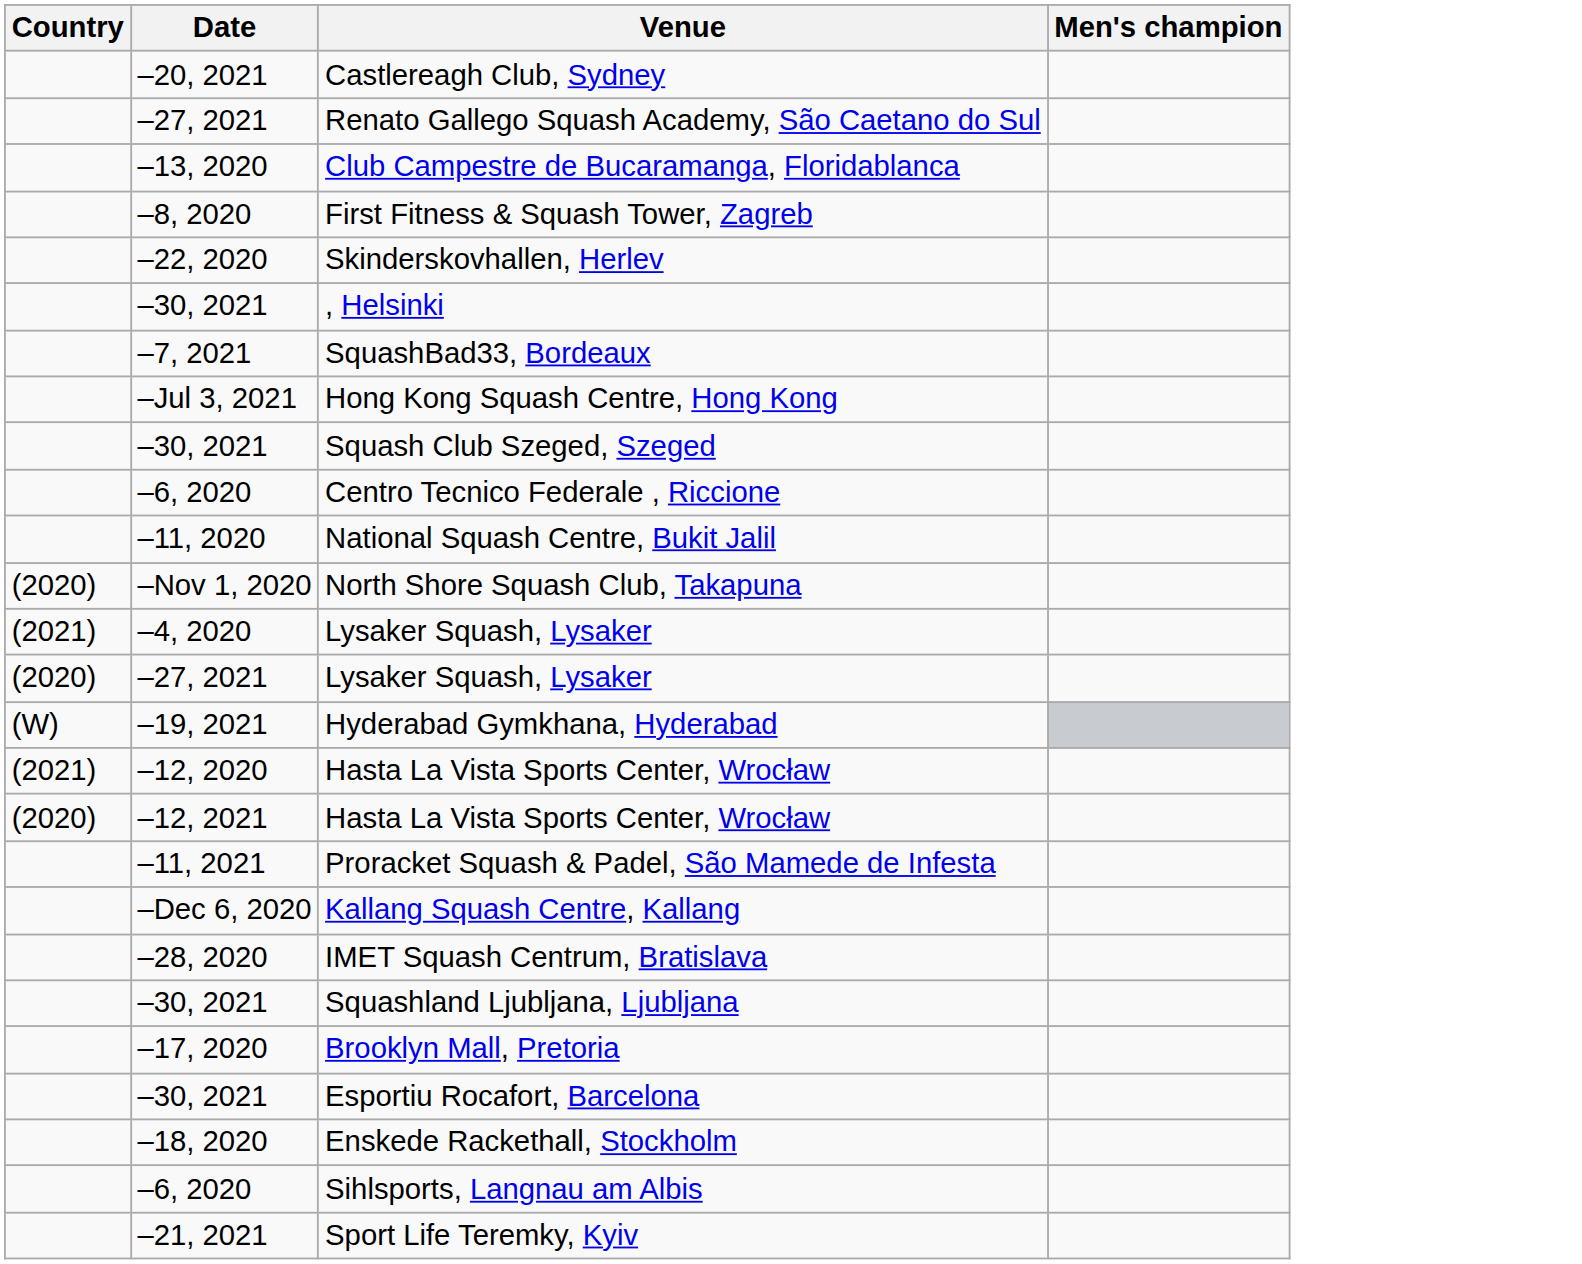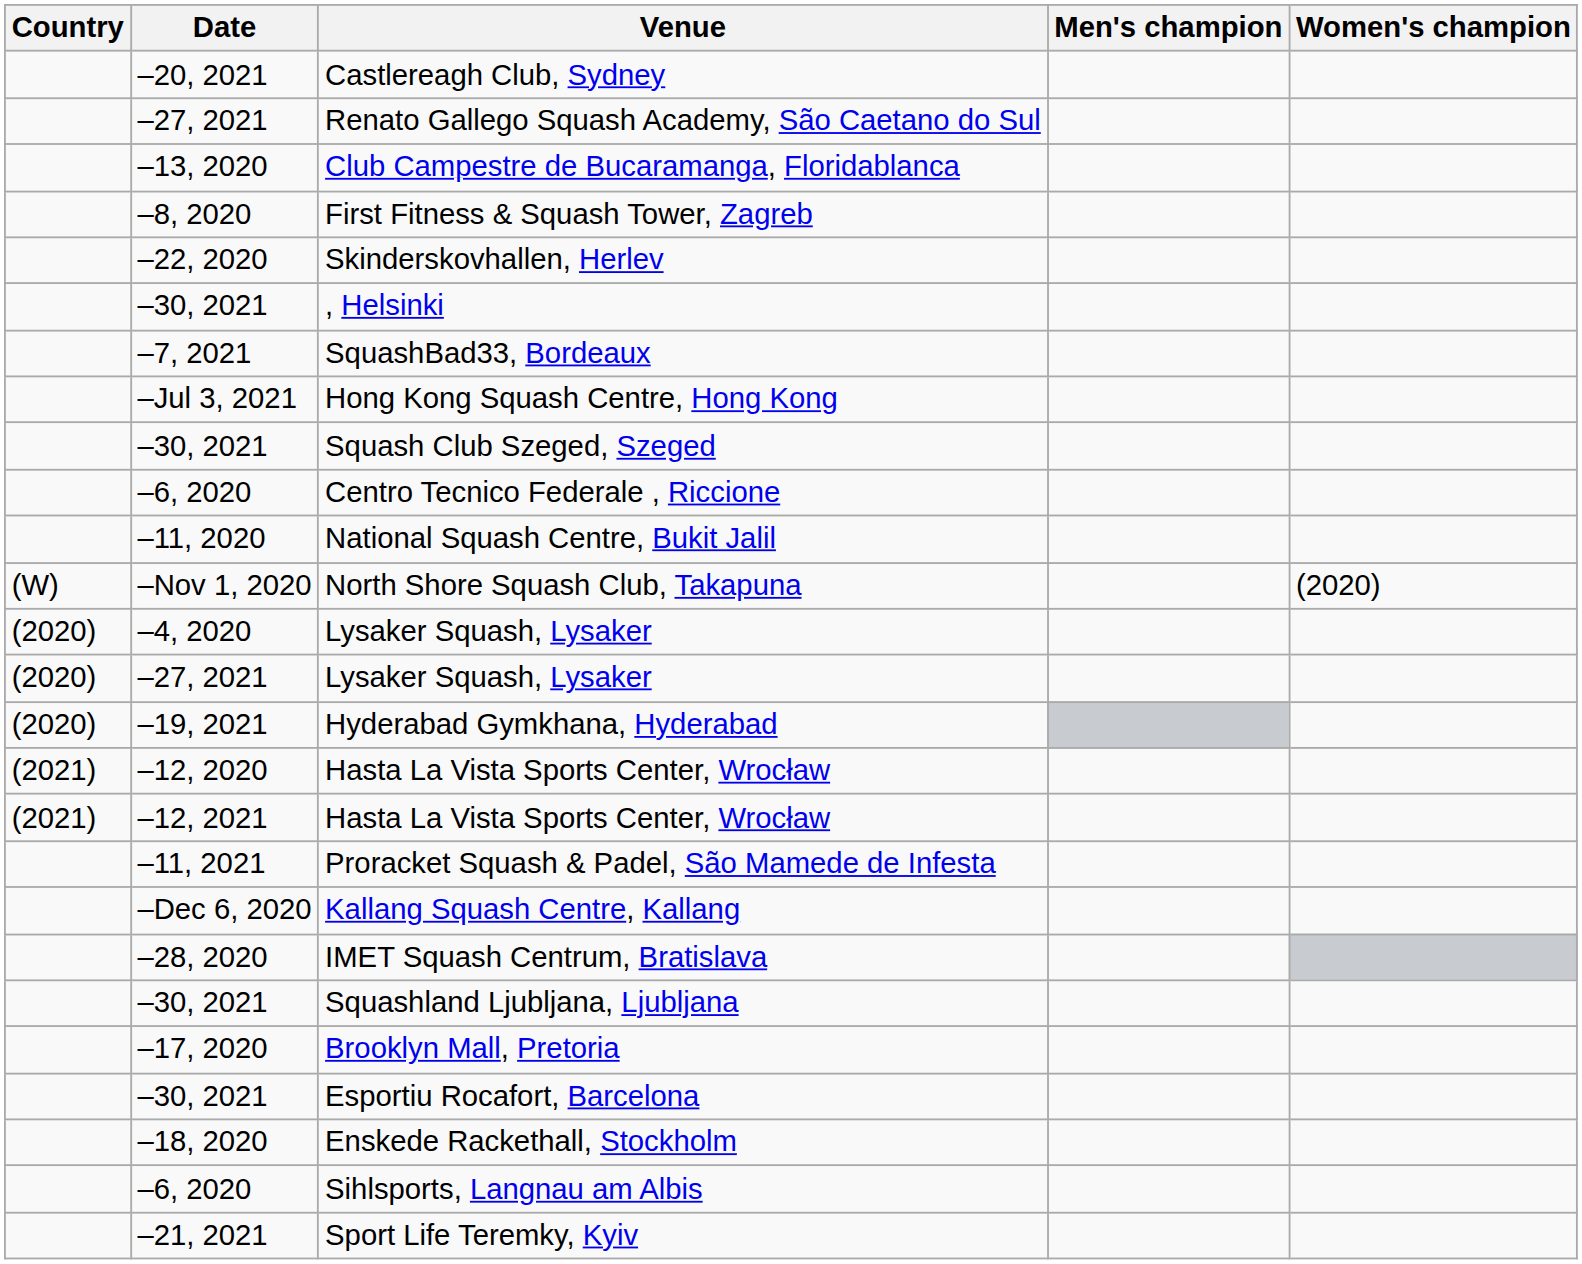 <table class="wikitable sortable">
 <tr>
 <th>Country</th>
 <th>Date</th>
 <th>Venue</th>
 <th>Men's champion</th>
+<th>Women's champion</th>
 </tr>
 <tr>
 <td></td>
 <td>–20, 2021</td>
 <td>Castlereagh Club, <a href='#'>Sydney</a></td>
+<td></td>
 <td></td>
 </tr>
 <tr>
 <td></td>
 <td>–27, 2021</td>
 <td>Renato Gallego Squash Academy, <a href='#'>São Caetano do Sul</a></td>
 <td></td>
+<td></td>
 </tr>
 <tr>
 <td></td>
 <td>–13, 2020</td>
 <td><a href='#'>Club Campestre de Bucaramanga</a>, <a href='#'>Floridablanca</a></td>
+<td></td>
 <td></td>
 </tr>
 <tr>
 <td></td>
 <td>–8, 2020</td>
 <td>First Fitness & Squash Tower, <a href='#'>Zagreb</a></td>
 <td></td>
+<td></td>
 </tr>
 <tr>
 <td></td>
 <td>–22, 2020</td>
 <td>Skinderskovhallen, <a href='#'>Herlev</a></td>
+<td></td>
 <td></td>
 </tr>
 <tr>
 <td></td>
 <td>–30, 2021</td>
 <td>, <a href='#'>Helsinki</a></td>
 <td></td>
+<td></td>
 </tr>
 <tr>
 <td></td>
 <td>–7, 2021</td>
 <td>SquashBad33, <a href='#'>Bordeaux</a></td>
+<td></td>
 <td></td>
 </tr>
 <tr>
 <td></td>
 <td>–Jul 3, 2021</td>
 <td>Hong Kong Squash Centre, <a href='#'>Hong Kong</a></td>
 <td></td>
+<td></td>
 </tr>
 <tr>
 <td></td>
 <td>–30, 2021</td>
 <td>Squash Club Szeged, <a href='#'>Szeged</a></td>
+<td></td>
 <td></td>
 </tr>
 <tr>
 <td></td>
 <td>–6, 2020</td>
 <td>Centro Tecnico Federale , <a href='#'>Riccione</a></td>
 <td></td>
+<td></td>
 </tr>
 <tr>
 <td></td>
 <td>–11, 2020</td>
 <td>National Squash Centre, <a href='#'>Bukit Jalil</a></td>
 <td></td>
+<td></td>
+</tr>
+<tr>
+<td> (W)</td>
+<td>–Nov 1, 2020</td>
+<td>North Shore Squash Club, <a href='#'>Takapuna</a></td>
+<td></td>
+<td> (2020)</td>
 </tr>
 <tr>
 <td> (2020)</td>
-<td>–Nov 1, 2020</td>
-<td>North Shore Squash Club, <a href='#'>Takapuna</a></td>
-<td></td>
-</tr>
-<tr>
-<td> (2021)</td>
 <td>–4, 2020</td>
 <td>Lysaker Squash, <a href='#'>Lysaker</a></td>
+<td></td>
 <td></td>
 </tr>
 <tr>
 <td> (2020)</td>
 <td>–27, 2021</td>
 <td>Lysaker Squash, <a href='#'>Lysaker</a></td>
 <td></td>
+<td></td>
 </tr>
 <tr>
-<td> (W)</td>
+<td> (2020)</td>
 <td>–19, 2021</td>
 <td>Hyderabad Gymkhana, <a href='#'>Hyderabad</a></td>
 <td style="background:#c8ccd1"></td>
+<td></td>
 </tr>
 <tr>
 <td> (2021)</td>
 <td>–12, 2020</td>
 <td>Hasta La Vista Sports Center, <a href='#'>Wrocław</a></td>
 <td></td>
+<td></td>
 </tr>
 <tr>
-<td> (2020)</td>
+<td> (2021)</td>
 <td>–12, 2021</td>
 <td>Hasta La Vista Sports Center, <a href='#'>Wrocław</a></td>
+<td></td>
 <td></td>
 </tr>
 <tr>
 <td></td>
 <td>–11, 2021</td>
 <td>Proracket Squash & Padel, <a href='#'>São Mamede de Infesta</a></td>
 <td></td>
+<td></td>
 </tr>
 <tr>
 <td></td>
 <td>–Dec 6, 2020</td>
 <td><a href='#'>Kallang Squash Centre</a>, <a href='#'>Kallang</a></td>
+<td></td>
 <td></td>
 </tr>
 <tr>
 <td></td>
 <td>–28, 2020</td>
 <td>IMET Squash Centrum, <a href='#'>Bratislava</a></td>
 <td></td>
+<td style="background:#c8ccd1"></td>
 </tr>
 <tr>
 <td></td>
 <td>–30, 2021</td>
 <td>Squashland Ljubljana, <a href='#'>Ljubljana</a></td>
+<td></td>
 <td></td>
 </tr>
 <tr>
 <td></td>
 <td>–17, 2020</td>
 <td><a href='#'>Brooklyn Mall</a>, <a href='#'>Pretoria</a></td>
 <td></td>
+<td></td>
 </tr>
 <tr>
 <td></td>
 <td>–30, 2021</td>
 <td>Esportiu Rocafort, <a href='#'>Barcelona</a></td>
+<td></td>
 <td></td>
 </tr>
 <tr>
 <td></td>
 <td>–18, 2020</td>
 <td>Enskede Rackethall, <a href='#'>Stockholm</a></td>
 <td></td>
+<td></td>
 </tr>
 <tr>
 <td></td>
 <td>–6, 2020</td>
 <td>Sihlsports, <a href='#'>Langnau am Albis</a></td>
+<td></td>
 <td></td>
 </tr>
 <tr>
 <td></td>
 <td>–21, 2021</td>
 <td>Sport Life Teremky, <a href='#'>Kyiv</a></td>
 <td></td>
+<td><br></td>
 </tr>
 </table>
